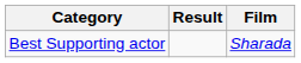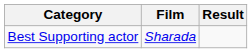 <table class="wikitable">
 <tr>
 <th>Category</th>
+<th>Film</th>
 <th>Result</th>
-<th>Film</th>
 </tr>
 <tr>
 <td><a href='#'>Best Supporting actor</a></td>
+<td><em><a href='#'>Sharada</a></em></td>
 <td></td>
-<td><em><a href='#'>Sharada</a></em></td>
 </tr>
 </table>
